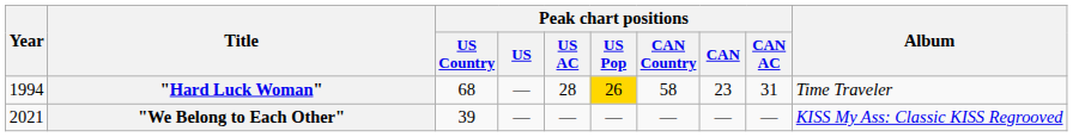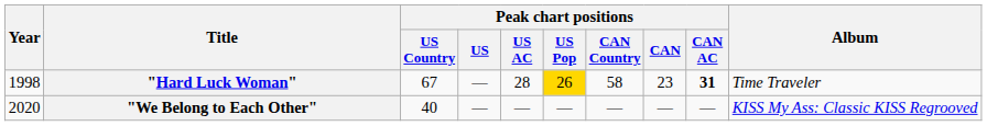 <table class="wikitable plainrowheaders" style="text-align:center;">
 <tr>
 <th rowspan="2">Year</th>
 <th rowspan="2" style="width:22em;">Title</th>
 <th colspan="7">Peak chart positions</th>
 <th rowspan="2">Album</th>
 </tr>
 <tr>
 <th scope="col" style="width:2.5em;font-size:90%;"><a href='#'>US<br>Country</a><br></th>
 <th scope="col" style="width:2.5em;font-size:90%;"><a href='#'>US</a></th>
 <th scope="col" style="width:2.5em;font-size:90%;"><a href='#'>US AC</a><br></th>
 <th scope="col" style="width:2.5em;font-size:90%;"><a href='#'>US Pop</a><br></th>
 <th scope="col" style="width:2.5em;font-size:90%;"><a href='#'>CAN<br>Country</a><br></th>
 <th scope="col" style="width:2.5em;font-size:90%;"><a href='#'>CAN</a><br></th>
 <th scope="col" style="width:2.5em;font-size:90%;"><a href='#'>CAN AC</a><br></th>
 </tr>
 <tr>
-<td>1994</td>
+<td>1998</td>
 <th scope="row">"<a href='#'>Hard Luck Woman</a>"</th>
-<td>68</td>
+<td>67</td>
 <td>—</td>
 <td>28</td>
 <td style="background: gold;">26</td>
 <td>58</td>
 <td>23</td>
-<td>31</td>
+<td><strong>31</strong></td>
 <td align="left"><em>Time Traveler</em></td>
 </tr>
 <tr>
-<td>2021</td>
+<td>2020</td>
 <th scope="row">"We Belong to Each Other"</th>
-<td>39</td>
+<td>40</td>
 <td>—</td>
 <td>—</td>
 <td>—</td>
 <td>—</td>
 <td>—</td>
 <td>—</td>
 <td align="left"><em><a href='#'>KISS My Ass: Classic KISS Regrooved</a></em></td>
 </tr>
 </table>
